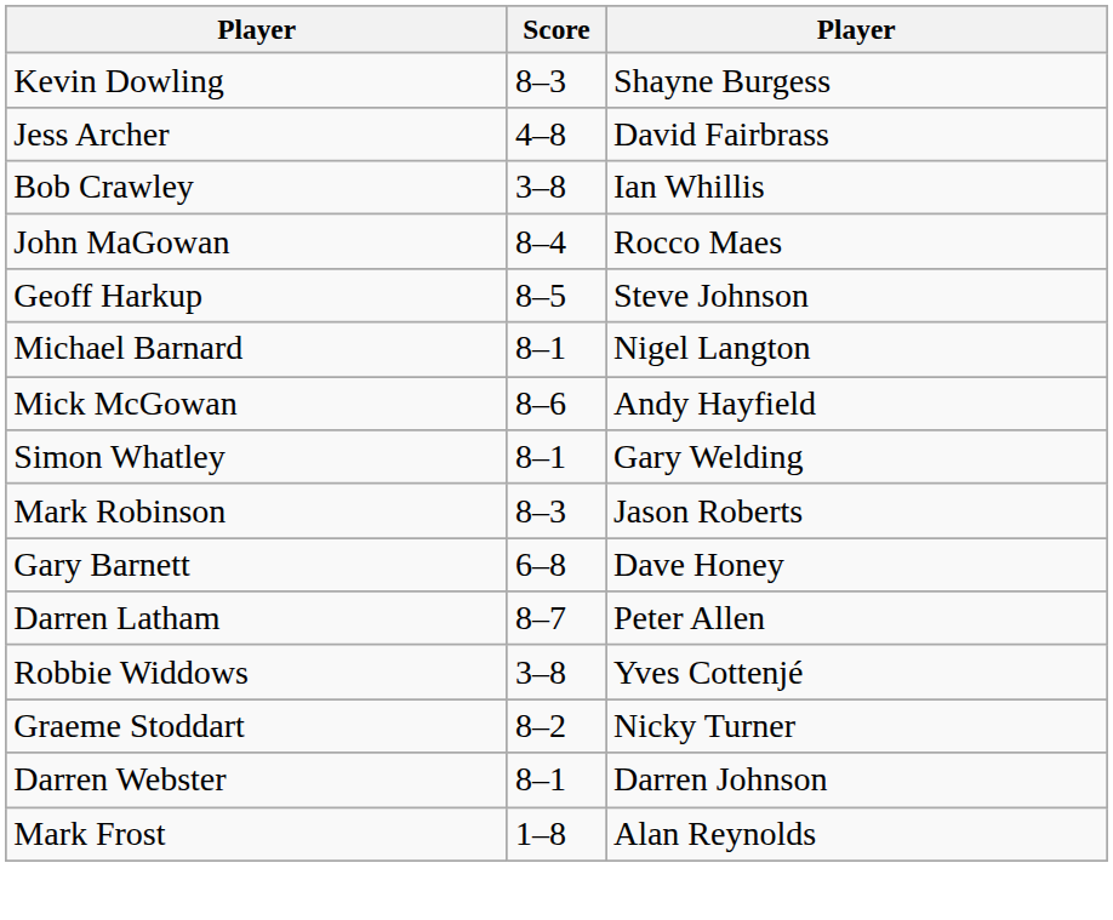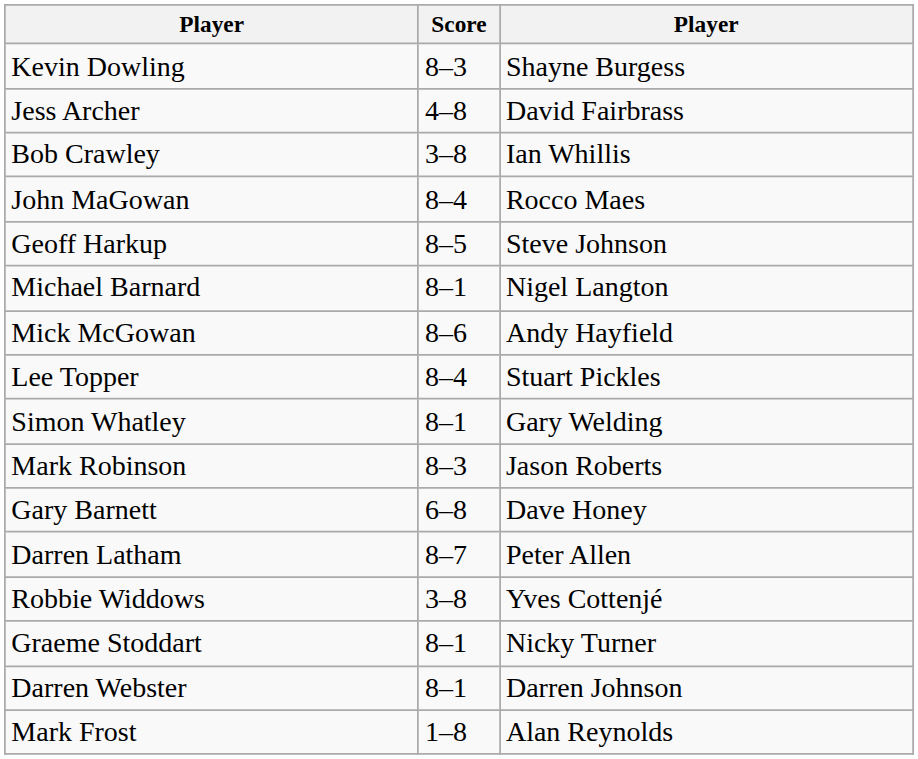 <table class="wikitable">
 <tr style="font-size:10pt;font-weight:bold">
 <th style="width:230px;">Player</th>
 <th style="width:40px;">Score</th>
 <th style="width:230px;">Player</th>
 </tr>
 <tr>
 <td> Kevin Dowling</td>
 <td>8–3</td>
 <td> Shayne Burgess</td>
 </tr>
 <tr>
 <td> Jess Archer</td>
 <td>4–8</td>
 <td> David Fairbrass</td>
 </tr>
 <tr>
 <td> Bob Crawley</td>
 <td>3–8</td>
 <td> Ian Whillis</td>
 </tr>
 <tr>
 <td> John MaGowan</td>
 <td>8–4</td>
 <td> Rocco Maes</td>
 </tr>
 <tr>
 <td> Geoff Harkup</td>
 <td>8–5</td>
 <td> Steve Johnson</td>
 </tr>
 <tr>
 <td> Michael Barnard</td>
 <td>8–1</td>
 <td> Nigel Langton</td>
 </tr>
 <tr>
 <td> Mick McGowan</td>
 <td>8–6</td>
 <td> Andy Hayfield</td>
 </tr>
 <tr>
+<td> Lee Topper</td>
+<td>8–4</td>
+<td> Stuart Pickles</td>
+</tr>
+<tr>
 <td> Simon Whatley</td>
 <td>8–1</td>
 <td> Gary Welding</td>
 </tr>
 <tr>
 <td> Mark Robinson</td>
 <td>8–3</td>
 <td> Jason Roberts</td>
 </tr>
 <tr>
 <td> Gary Barnett</td>
 <td>6–8</td>
 <td> Dave Honey</td>
 </tr>
 <tr>
 <td> Darren Latham</td>
 <td>8–7</td>
 <td> Peter Allen</td>
 </tr>
 <tr>
 <td> Robbie Widdows</td>
 <td>3–8</td>
 <td> Yves Cottenjé</td>
 </tr>
 <tr>
 <td> Graeme Stoddart</td>
-<td>8–2</td>
+<td>8–1</td>
 <td> Nicky Turner</td>
 </tr>
 <tr>
 <td> Darren Webster</td>
 <td>8–1</td>
 <td> Darren Johnson</td>
 </tr>
 <tr>
 <td> Mark Frost</td>
 <td>1–8</td>
 <td> Alan Reynolds</td>
 </tr>
 </table>
